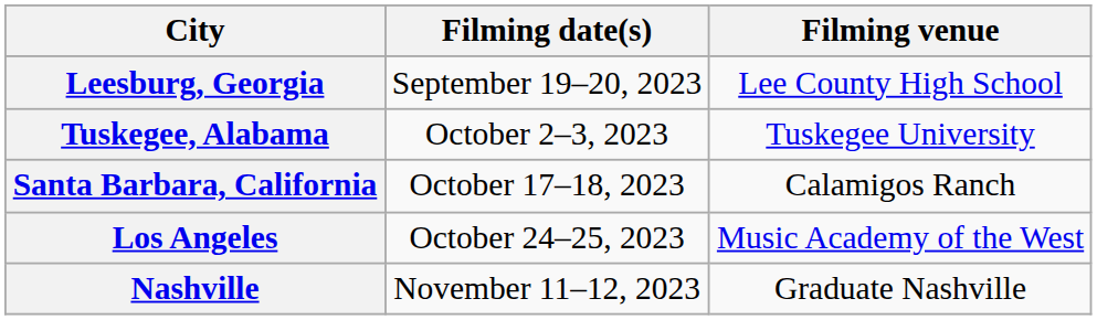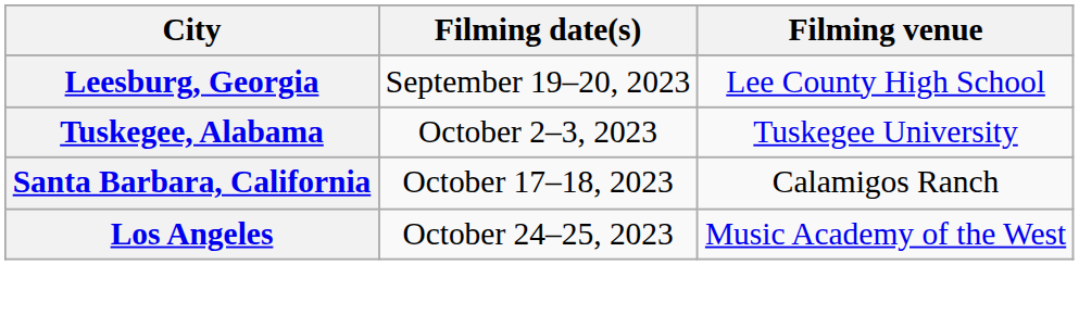 <table class="wikitable sortable" style=" text-align:center">
 <tr>
 <th scope="col">City</th>
 <th scope="col">Filming date(s)</th>
 <th scope="col" class="unsortable">Filming venue</th>
 </tr>
 <tr>
 <th scope="row"><a href='#'>Leesburg, Georgia</a></th>
 <td>September 19–20, 2023</td>
 <td><a href='#'>Lee County High School</a></td>
 </tr>
 <tr>
 <th scope="row"><a href='#'>Tuskegee, Alabama</a></th>
 <td>October 2–3, 2023</td>
 <td><a href='#'>Tuskegee University</a></td>
 </tr>
 <tr>
 <th scope="row"><a href='#'>Santa Barbara, California</a></th>
 <td>October 17–18, 2023</td>
 <td>Calamigos Ranch</td>
 </tr>
 <tr>
 <th scope="row"><a href='#'>Los Angeles</a></th>
 <td>October 24–25, 2023</td>
 <td><a href='#'>Music Academy of the West</a></td>
 </tr>
-<tr>
-<th scope="row"><a href='#'>Nashville</a></th>
-<td>November 11–12, 2023</td>
-<td>Graduate Nashville</td>
-</tr>
 </table>
